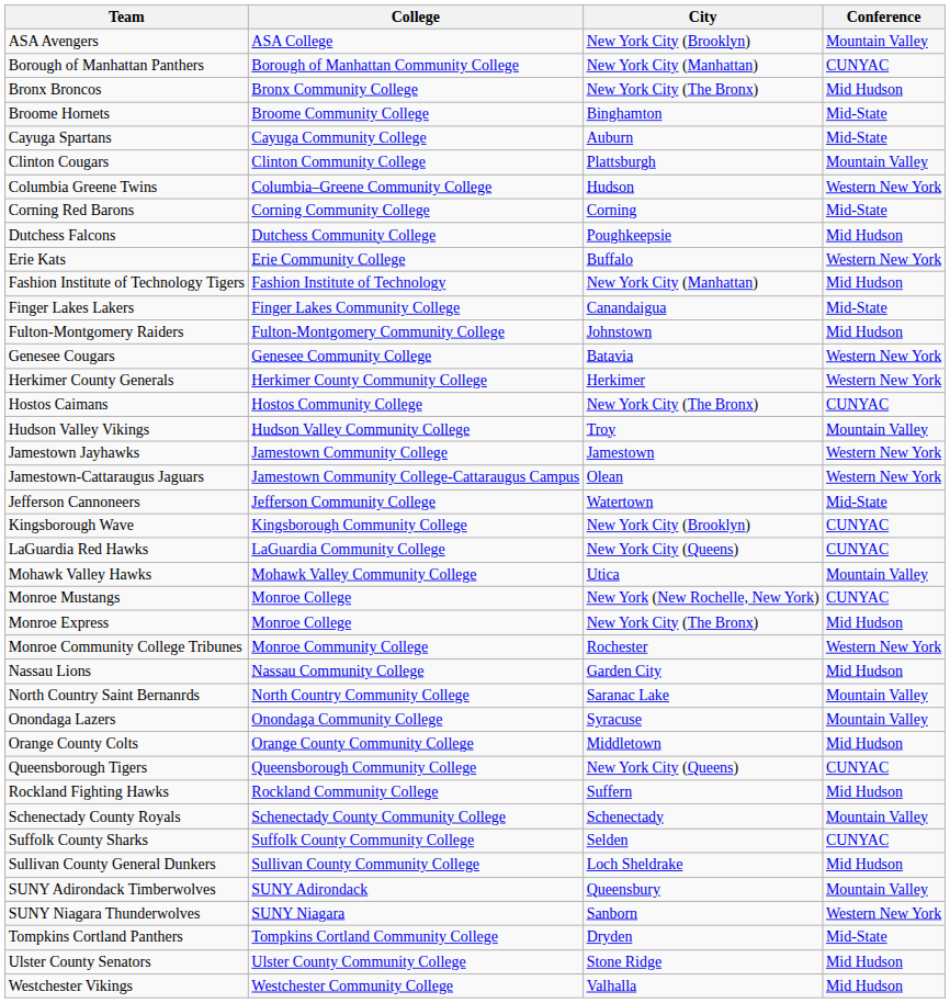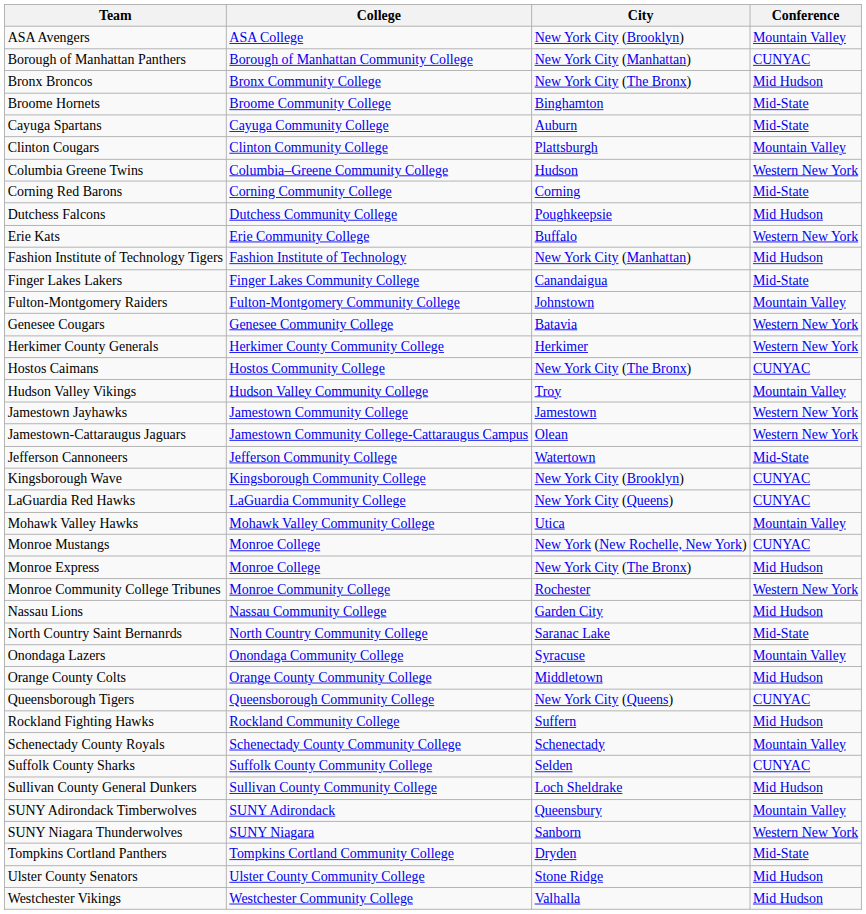 <table class="sortable wikitable">
 <tr>
 <th>Team</th>
 <th>College</th>
 <th>City</th>
 <th>Conference</th>
 </tr>
 <tr>
 <td>ASA Avengers</td>
 <td><a href='#'>ASA College</a></td>
 <td><a href='#'>New York City</a> (<a href='#'>Brooklyn</a>)</td>
 <td><a href='#'>Mountain Valley</a></td>
 </tr>
 <tr>
 <td>Borough of Manhattan Panthers</td>
 <td><a href='#'>Borough of Manhattan Community College</a></td>
 <td><a href='#'>New York City</a> (<a href='#'>Manhattan</a>)</td>
 <td><a href='#'>CUNYAC</a></td>
 </tr>
 <tr>
 <td>Bronx Broncos</td>
 <td><a href='#'>Bronx Community College</a></td>
 <td><a href='#'>New York City</a> (<a href='#'>The Bronx</a>)</td>
 <td><a href='#'>Mid Hudson</a></td>
 </tr>
 <tr>
 <td>Broome Hornets</td>
 <td><a href='#'>Broome Community College</a></td>
 <td><a href='#'>Binghamton</a></td>
 <td><a href='#'>Mid-State</a></td>
 </tr>
 <tr>
 <td>Cayuga Spartans</td>
 <td><a href='#'>Cayuga Community College</a></td>
 <td><a href='#'>Auburn</a></td>
 <td><a href='#'>Mid-State</a></td>
 </tr>
 <tr>
 <td>Clinton Cougars</td>
 <td><a href='#'>Clinton Community College</a></td>
 <td><a href='#'>Plattsburgh</a></td>
 <td><a href='#'>Mountain Valley</a></td>
 </tr>
 <tr>
 <td>Columbia Greene Twins</td>
 <td><a href='#'>Columbia–Greene Community College</a></td>
 <td><a href='#'>Hudson</a></td>
 <td><a href='#'>Western New York</a></td>
 </tr>
 <tr>
 <td>Corning Red Barons</td>
 <td><a href='#'>Corning Community College</a></td>
 <td><a href='#'>Corning</a></td>
 <td><a href='#'>Mid-State</a></td>
 </tr>
 <tr>
 <td>Dutchess Falcons</td>
 <td><a href='#'>Dutchess Community College</a></td>
 <td><a href='#'>Poughkeepsie</a></td>
 <td><a href='#'>Mid Hudson</a></td>
 </tr>
 <tr>
 <td>Erie Kats</td>
 <td><a href='#'>Erie Community College</a></td>
 <td><a href='#'>Buffalo</a></td>
 <td><a href='#'>Western New York</a></td>
 </tr>
 <tr>
 <td>Fashion Institute of Technology Tigers</td>
 <td><a href='#'>Fashion Institute of Technology</a></td>
 <td><a href='#'>New York City</a> (<a href='#'>Manhattan</a>)</td>
 <td><a href='#'>Mid Hudson</a></td>
 </tr>
 <tr>
 <td>Finger Lakes Lakers</td>
 <td><a href='#'>Finger Lakes Community College</a></td>
 <td><a href='#'>Canandaigua</a></td>
 <td><a href='#'>Mid-State</a></td>
 </tr>
 <tr>
 <td>Fulton-Montgomery Raiders</td>
 <td><a href='#'>Fulton-Montgomery Community College</a></td>
 <td><a href='#'>Johnstown</a></td>
-<td><a href='#'>Mid Hudson</a></td>
+<td><a href='#'>Mountain Valley</a></td>
 </tr>
 <tr>
 <td>Genesee Cougars</td>
 <td><a href='#'>Genesee Community College</a></td>
 <td><a href='#'>Batavia</a></td>
 <td><a href='#'>Western New York</a></td>
 </tr>
 <tr>
 <td>Herkimer County Generals</td>
 <td><a href='#'>Herkimer County Community College</a></td>
 <td><a href='#'>Herkimer</a></td>
 <td><a href='#'>Western New York</a></td>
 </tr>
 <tr>
 <td>Hostos Caimans</td>
 <td><a href='#'>Hostos Community College</a></td>
 <td><a href='#'>New York City</a> (<a href='#'>The Bronx</a>)</td>
 <td><a href='#'>CUNYAC</a></td>
 </tr>
 <tr>
 <td>Hudson Valley Vikings</td>
 <td><a href='#'>Hudson Valley Community College</a></td>
 <td><a href='#'>Troy</a></td>
 <td><a href='#'>Mountain Valley</a></td>
 </tr>
 <tr>
 <td>Jamestown Jayhawks</td>
 <td><a href='#'>Jamestown Community College</a></td>
 <td><a href='#'>Jamestown</a></td>
 <td><a href='#'>Western New York</a></td>
 </tr>
 <tr>
 <td>Jamestown-Cattaraugus Jaguars</td>
 <td><a href='#'>Jamestown Community College-Cattaraugus Campus</a></td>
 <td><a href='#'>Olean</a></td>
 <td><a href='#'>Western New York</a></td>
 </tr>
 <tr>
 <td>Jefferson Cannoneers</td>
 <td><a href='#'>Jefferson Community College</a></td>
 <td><a href='#'>Watertown</a></td>
 <td><a href='#'>Mid-State</a></td>
 </tr>
 <tr>
 <td>Kingsborough Wave</td>
 <td><a href='#'>Kingsborough Community College</a></td>
 <td><a href='#'>New York City</a> (<a href='#'>Brooklyn</a>)</td>
 <td><a href='#'>CUNYAC</a></td>
 </tr>
 <tr>
 <td>LaGuardia Red Hawks</td>
 <td><a href='#'>LaGuardia Community College</a></td>
 <td><a href='#'>New York City</a> (<a href='#'>Queens</a>)</td>
 <td><a href='#'>CUNYAC</a></td>
 </tr>
 <tr>
 <td>Mohawk Valley Hawks</td>
 <td><a href='#'>Mohawk Valley Community College</a></td>
 <td><a href='#'>Utica</a></td>
 <td><a href='#'>Mountain Valley</a></td>
 </tr>
 <tr>
 <td>Monroe Mustangs</td>
 <td><a href='#'>Monroe College</a></td>
 <td><a href='#'>New York</a> (<a href='#'>New Rochelle, New York</a>)</td>
 <td><a href='#'>CUNYAC</a></td>
 </tr>
 <tr>
 <td>Monroe Express</td>
 <td><a href='#'>Monroe College</a></td>
 <td><a href='#'>New York City</a> (<a href='#'>The Bronx</a>)</td>
 <td><a href='#'>Mid Hudson</a></td>
 </tr>
 <tr>
 <td>Monroe Community College Tribunes</td>
 <td><a href='#'>Monroe Community College</a></td>
 <td><a href='#'>Rochester</a></td>
 <td><a href='#'>Western New York</a></td>
 </tr>
 <tr>
 <td>Nassau Lions</td>
 <td><a href='#'>Nassau Community College</a></td>
 <td><a href='#'>Garden City</a></td>
 <td><a href='#'>Mid Hudson</a></td>
 </tr>
 <tr>
 <td>North Country Saint Bernanrds</td>
 <td><a href='#'>North Country Community College</a></td>
 <td><a href='#'>Saranac Lake</a></td>
-<td><a href='#'>Mountain Valley</a></td>
+<td><a href='#'>Mid-State</a></td>
 </tr>
 <tr>
 <td>Onondaga Lazers</td>
 <td><a href='#'>Onondaga Community College</a></td>
 <td><a href='#'>Syracuse</a></td>
 <td><a href='#'>Mountain Valley</a></td>
 </tr>
 <tr>
 <td>Orange County Colts</td>
 <td><a href='#'>Orange County Community College</a></td>
 <td><a href='#'>Middletown</a></td>
 <td><a href='#'>Mid Hudson</a></td>
 </tr>
 <tr>
 <td>Queensborough Tigers</td>
 <td><a href='#'>Queensborough Community College</a></td>
 <td><a href='#'>New York City</a> (<a href='#'>Queens</a>)</td>
 <td><a href='#'>CUNYAC</a></td>
 </tr>
 <tr>
 <td>Rockland Fighting Hawks</td>
 <td><a href='#'>Rockland Community College</a></td>
 <td><a href='#'>Suffern</a></td>
 <td><a href='#'>Mid Hudson</a></td>
 </tr>
 <tr>
 <td>Schenectady County Royals</td>
 <td><a href='#'>Schenectady County Community College</a></td>
 <td><a href='#'>Schenectady</a></td>
 <td><a href='#'>Mountain Valley</a></td>
 </tr>
 <tr>
 <td>Suffolk County Sharks</td>
 <td><a href='#'>Suffolk County Community College</a></td>
 <td><a href='#'>Selden</a></td>
 <td><a href='#'>CUNYAC</a></td>
 </tr>
 <tr>
 <td>Sullivan County General Dunkers</td>
 <td><a href='#'>Sullivan County Community College</a></td>
 <td><a href='#'>Loch Sheldrake</a></td>
 <td><a href='#'>Mid Hudson</a></td>
 </tr>
 <tr>
 <td>SUNY Adirondack Timberwolves</td>
 <td><a href='#'>SUNY Adirondack</a></td>
 <td><a href='#'>Queensbury</a></td>
 <td><a href='#'>Mountain Valley</a></td>
 </tr>
 <tr>
 <td>SUNY Niagara Thunderwolves</td>
 <td><a href='#'>SUNY Niagara</a></td>
 <td><a href='#'>Sanborn</a></td>
 <td><a href='#'>Western New York</a></td>
 </tr>
 <tr>
 <td>Tompkins Cortland Panthers</td>
 <td><a href='#'>Tompkins Cortland Community College</a></td>
 <td><a href='#'>Dryden</a></td>
 <td><a href='#'>Mid-State</a></td>
 </tr>
 <tr>
 <td>Ulster County Senators</td>
 <td><a href='#'>Ulster County Community College</a></td>
 <td><a href='#'>Stone Ridge</a></td>
 <td><a href='#'>Mid Hudson</a></td>
 </tr>
 <tr>
 <td>Westchester Vikings</td>
 <td><a href='#'>Westchester Community College</a></td>
 <td><a href='#'>Valhalla</a></td>
 <td><a href='#'>Mid Hudson</a></td>
 </tr>
 </table>
